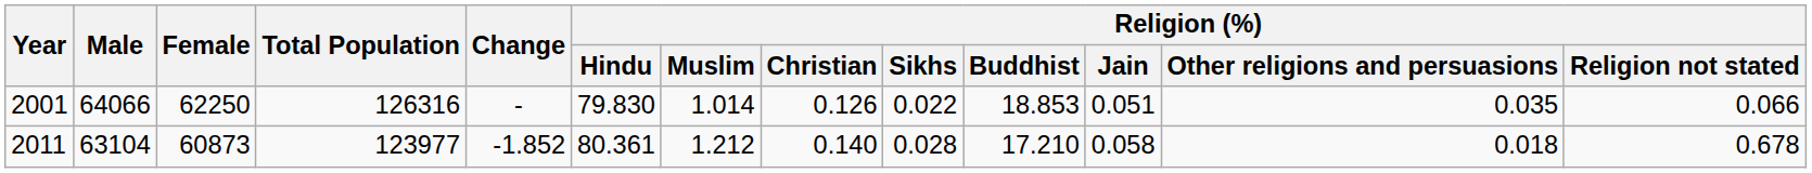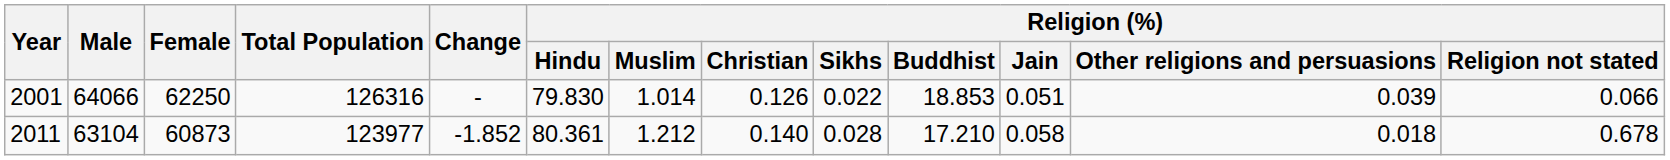 <table class="wikitable">
 <tr>
 <th rowspan="2">Year</th>
 <th rowspan="2">Male</th>
 <th rowspan="2">Female</th>
 <th rowspan="2">Total Population</th>
 <th rowspan="2">Change</th>
 <th colspan="8">Religion (%)</th>
 </tr>
 <tr>
 <th>Hindu</th>
 <th>Muslim</th>
 <th>Christian</th>
 <th>Sikhs</th>
 <th>Buddhist</th>
 <th>Jain</th>
 <th>Other religions and persuasions</th>
 <th>Religion not stated</th>
 </tr>
 <tr>
 <td>2001</td>
 <td style="text-align:right;">64066</td>
 <td style="text-align:right;">62250</td>
 <td style="text-align:right;">126316</td>
 <td style="text-align:center;">-</td>
 <td style="text-align:right;">79.830</td>
 <td style="text-align:right;">1.014</td>
 <td style="text-align:right;">0.126</td>
 <td style="text-align:right;">0.022</td>
 <td style="text-align:right;">18.853</td>
 <td style="text-align:right;">0.051</td>
-<td style="text-align:right;">0.035</td>
+<td style="text-align:right;">0.039</td>
 <td style="text-align:right;">0.066</td>
 </tr>
 <tr>
 <td>2011</td>
 <td style="text-align:right;">63104</td>
 <td style="text-align:right;">60873</td>
 <td style="text-align:right;">123977</td>
 <td style="text-align:right;">-1.852</td>
 <td style="text-align:right;">80.361</td>
 <td style="text-align:right;">1.212</td>
 <td style="text-align:right;">0.140</td>
 <td style="text-align:right;">0.028</td>
 <td style="text-align:right;">17.210</td>
 <td style="text-align:right;">0.058</td>
 <td style="text-align:right;">0.018</td>
 <td style="text-align:right;">0.678</td>
 </tr>
 </table>
